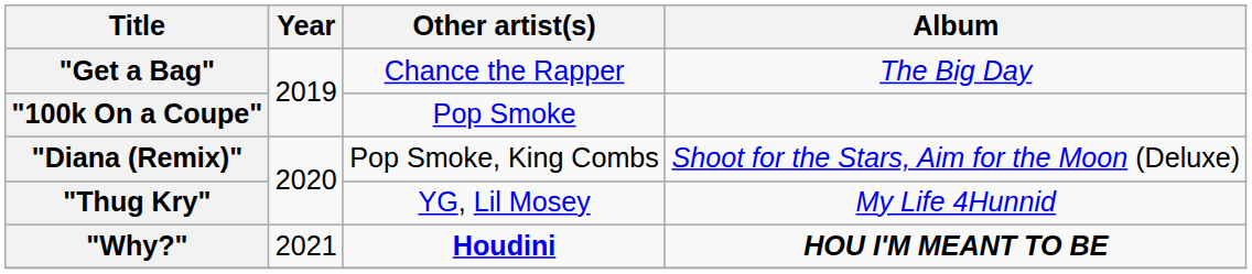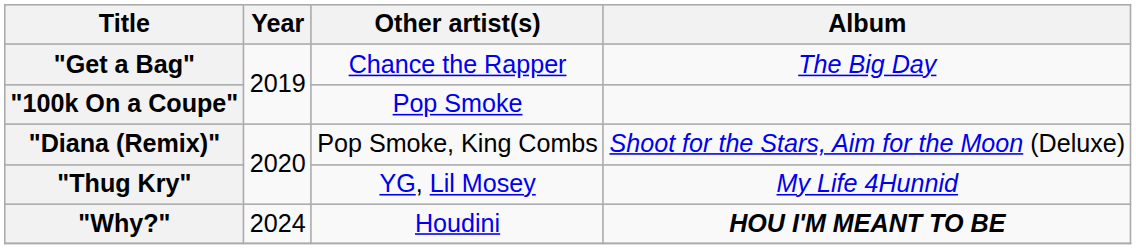 <table class="wikitable plainrowheaders"  style="text-align:center;">
 <tr>
 <th>Title</th>
 <th>Year</th>
 <th>Other artist(s)</th>
 <th>Album</th>
 </tr>
 <tr>
 <th scope="row">"Get a Bag"</th>
 <td rowspan="2">2019</td>
 <td><a href='#'>Chance the Rapper</a></td>
 <td><em><a href='#'>The Big Day</a></em></td>
 </tr>
 <tr>
 <th scope="row">"100k On a Coupe"</th>
 <td><a href='#'>Pop Smoke</a></td>
 <td></td>
 </tr>
 <tr>
 <th scope="row">"Diana (Remix)"</th>
 <td rowspan="2">2020</td>
 <td>Pop Smoke, King Combs</td>
 <td><em><a href='#'>Shoot for the Stars, Aim for the Moon</a></em> (Deluxe)</td>
 </tr>
 <tr>
 <th scope="row">"Thug Kry"</th>
 <td><a href='#'>YG</a>, <a href='#'>Lil Mosey</a></td>
 <td><em><a href='#'>My Life 4Hunnid</a></em></td>
 </tr>
 <tr>
 <th scope="row">"Why?"</th>
-<td rowspan="1">2021</td>
-<td><strong><a href='#'>Houdini</a></strong></td>
+<td rowspan="1">2024</td>
+<td><a href='#'>Houdini</a></td>
 <td><strong><em>HOU I'M MEANT TO BE</em></strong></td>
 </tr>
 <tr>
 </tr>
 </table>
